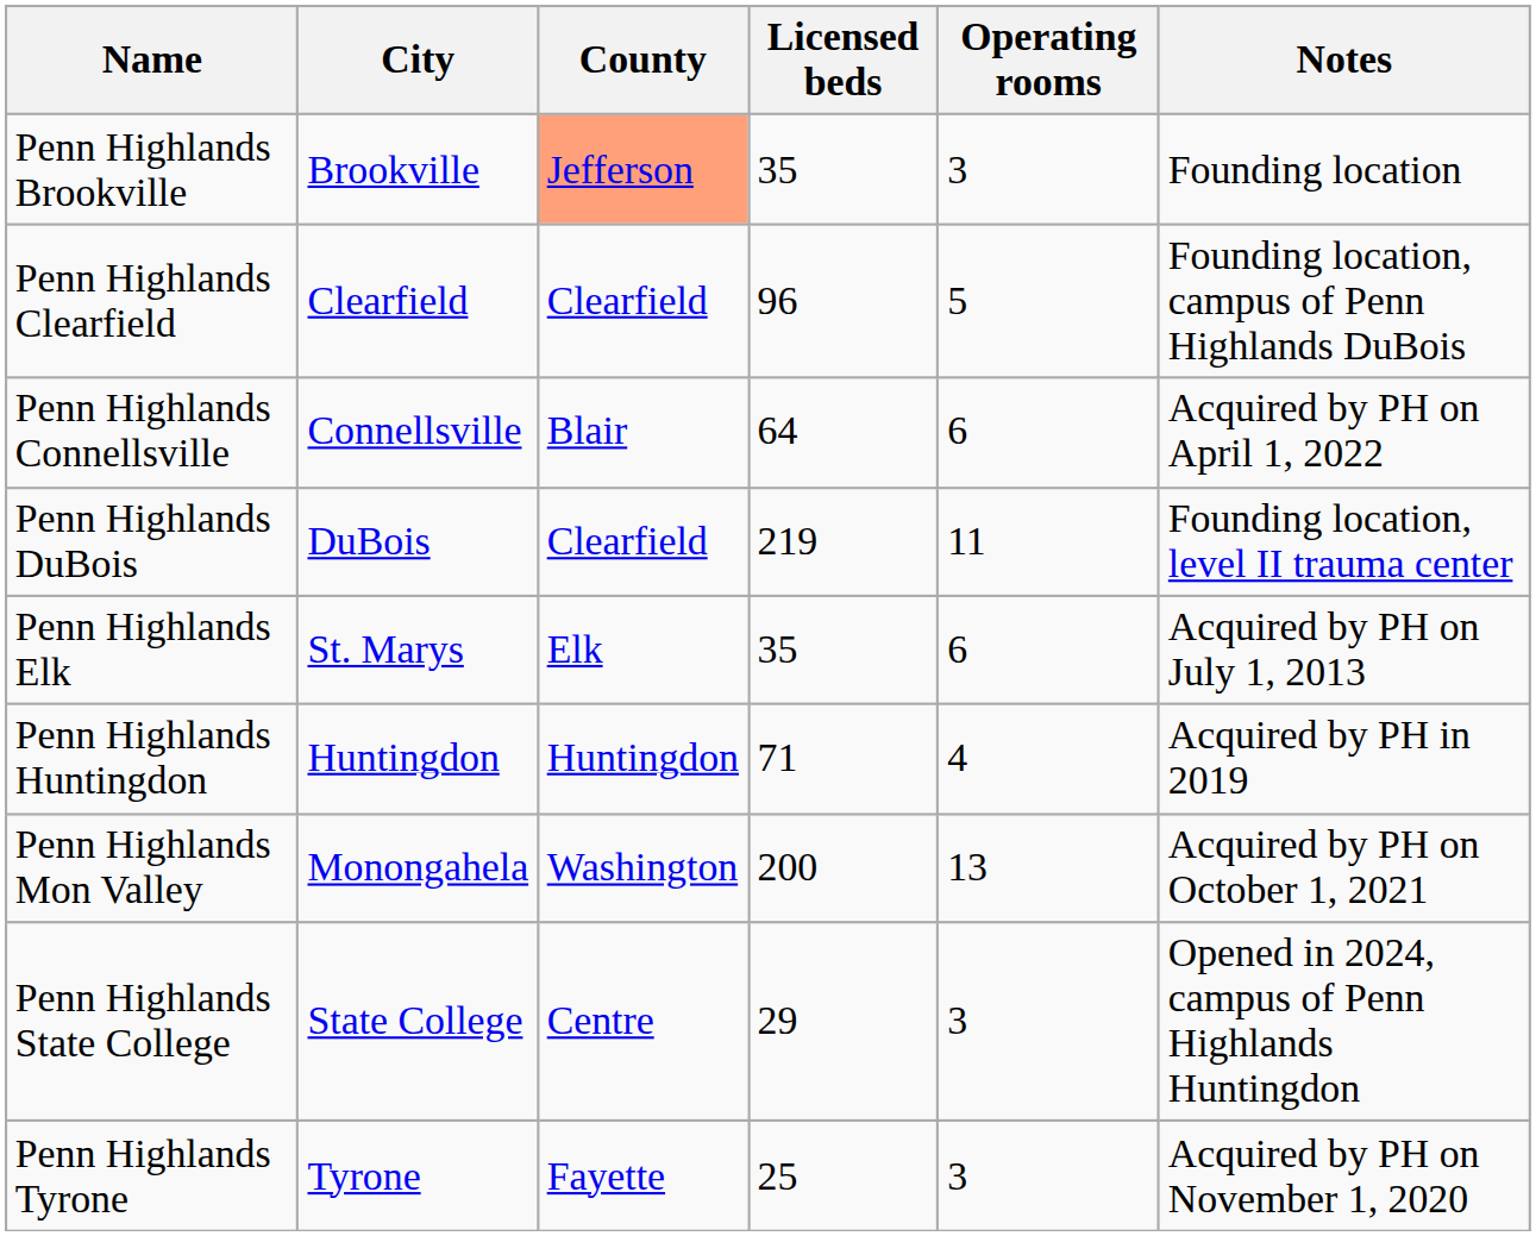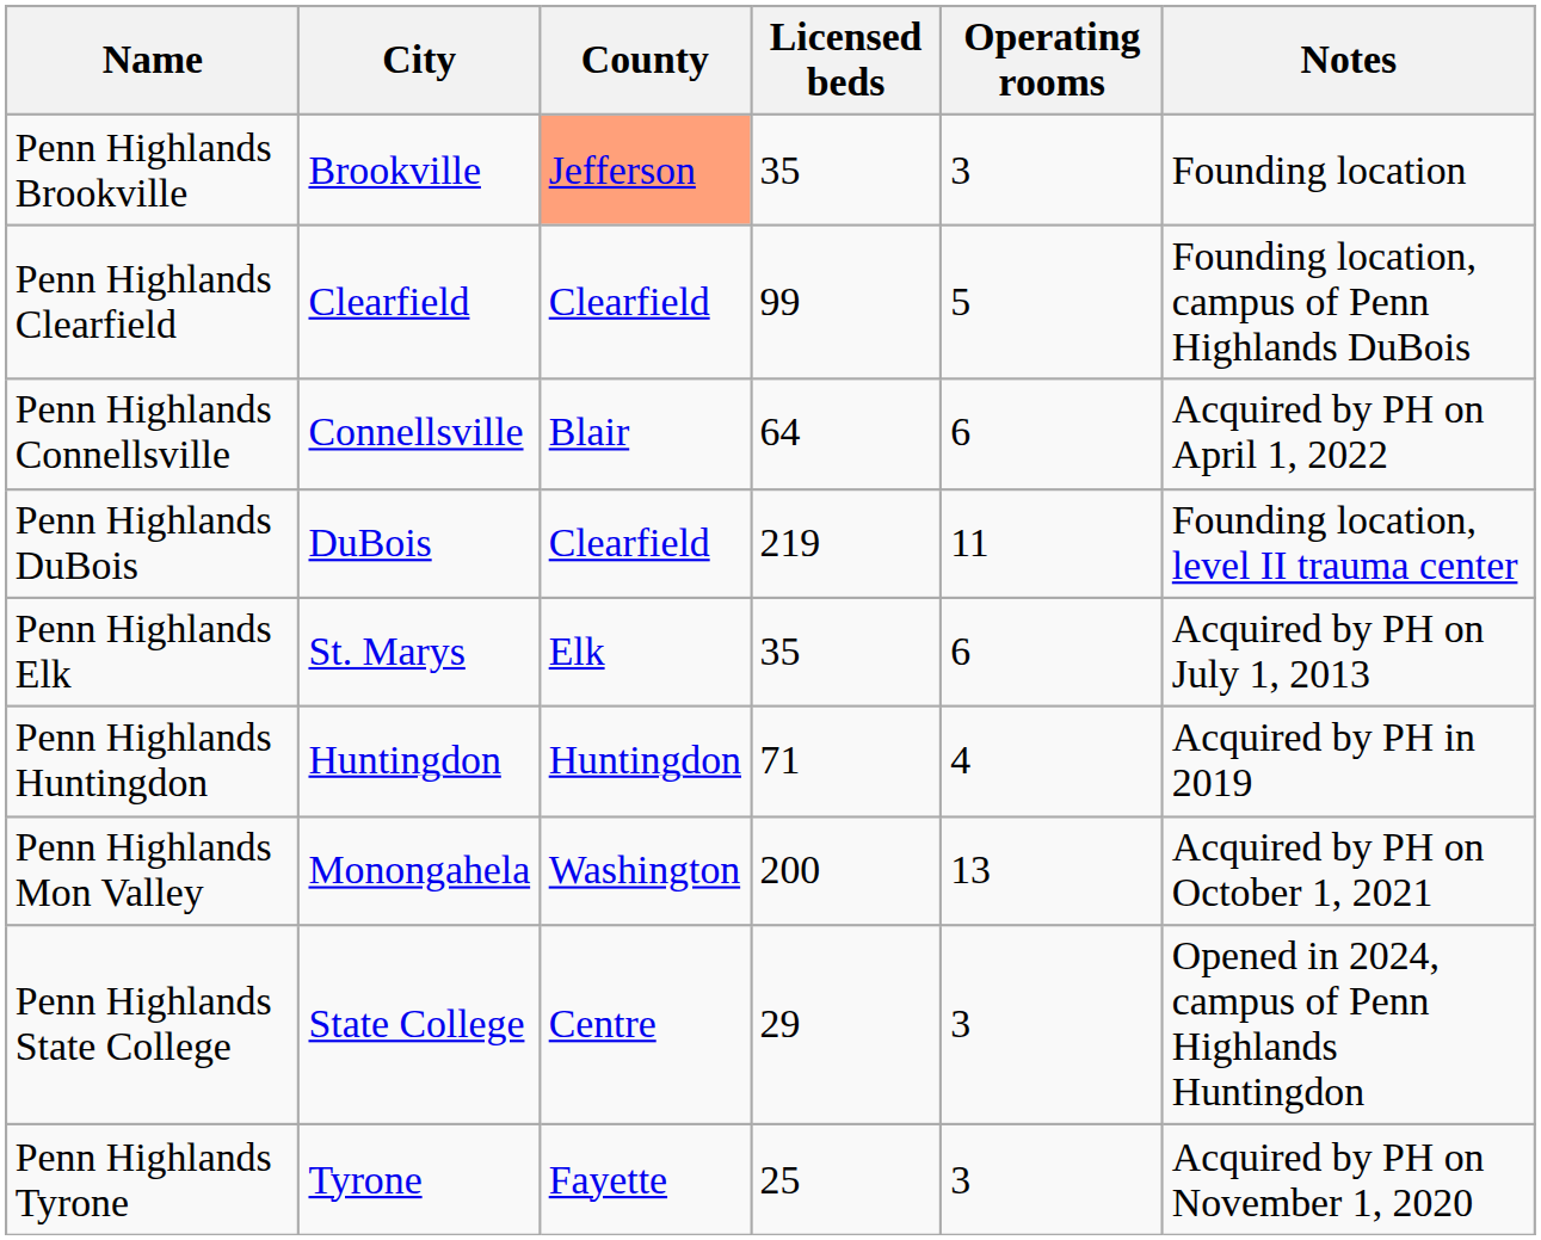 <table class="wikitable sortable">
 <tr>
 <th scope="col">Name</th>
 <th scope="col">City</th>
 <th scope="col">County</th>
 <th scope="col">Licensed beds</th>
 <th scope="col">Operating rooms</th>
 <th scope="col" class="unsortable">Notes</th>
 </tr>
 <tr>
 <td>Penn Highlands Brookville</td>
 <td><a href='#'>Brookville</a></td>
 <td style="background: lightsalmon;"><a href='#'>Jefferson</a></td>
 <td>35</td>
 <td>3</td>
 <td>Founding location</td>
 </tr>
 <tr>
 <td>Penn Highlands Clearfield</td>
 <td><a href='#'>Clearfield</a></td>
 <td><a href='#'>Clearfield</a></td>
-<td>96</td>
+<td>99</td>
 <td>5</td>
 <td>Founding location, campus of Penn Highlands DuBois</td>
 </tr>
 <tr>
 <td>Penn Highlands Connellsville</td>
 <td><a href='#'>Connellsville</a></td>
 <td><a href='#'>Blair</a></td>
 <td>64</td>
 <td>6</td>
 <td>Acquired by PH on April 1, 2022</td>
 </tr>
 <tr>
 <td>Penn Highlands DuBois</td>
 <td><a href='#'>DuBois</a></td>
 <td><a href='#'>Clearfield</a></td>
 <td>219</td>
 <td>11</td>
 <td>Founding location, <a href='#'>level II trauma center</a></td>
 </tr>
 <tr>
 <td>Penn Highlands Elk</td>
 <td><a href='#'>St. Marys</a></td>
 <td><a href='#'>Elk</a></td>
 <td>35</td>
 <td>6</td>
 <td>Acquired by PH on July 1, 2013</td>
 </tr>
 <tr>
 <td>Penn Highlands Huntingdon</td>
 <td><a href='#'>Huntingdon</a></td>
 <td><a href='#'>Huntingdon</a></td>
 <td>71</td>
 <td>4</td>
 <td>Acquired by PH in 2019</td>
 </tr>
 <tr>
 <td>Penn Highlands Mon Valley</td>
 <td><a href='#'>Monongahela</a></td>
 <td><a href='#'>Washington</a></td>
 <td>200</td>
 <td>13</td>
 <td>Acquired by PH on October 1, 2021</td>
 </tr>
 <tr>
 <td>Penn Highlands State College</td>
 <td><a href='#'>State College</a></td>
 <td><a href='#'>Centre</a></td>
 <td>29</td>
 <td>3</td>
 <td>Opened in 2024, campus of Penn Highlands Huntingdon</td>
 </tr>
 <tr>
 <td>Penn Highlands Tyrone</td>
 <td><a href='#'>Tyrone</a></td>
 <td><a href='#'>Fayette</a></td>
 <td>25</td>
 <td>3</td>
 <td>Acquired by PH on November 1, 2020</td>
 </tr>
 </table>
